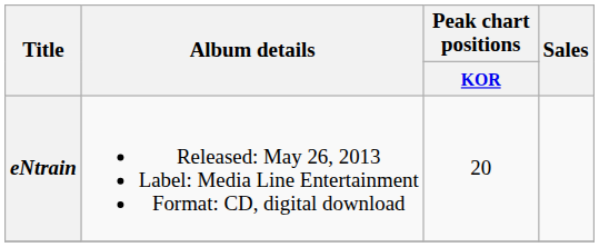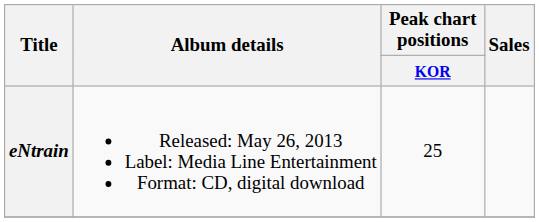 <table class="wikitable plainrowheaders" style="text-align:center;">
 <tr>
 <th scope="col" rowspan="2">Title</th>
 <th scope="col" rowspan="2">Album details</th>
 <th scope="col" colspan="1" style="width:5em;">Peak chart positions</th>
 <th scope="col" rowspan="2">Sales</th>
 </tr>
 <tr>
 <th><small><a href='#'>KOR</a></small><br></th>
 </tr>
 <tr>
 <th scope="row"><em>eNtrain</em></th>
 <td><br><ul><li>Released: May 26, 2013</li><li>Label: Media Line Entertainment</li><li>Format: CD, digital download</li></ul></td>
-<td>20</td>
+<td>25</td>
 <td></td>
 </tr>
 <tr>
 </tr>
 </table>
